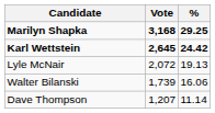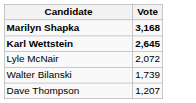 <table class="wikitable">
 <tr>
 <th bgcolor="#DDDDFF" width="200px">Candidate</th>
 <th bgcolor="#DDDDFF">Vote</th>
-<th bgcolor="#DDDDFF">%</th>
 </tr>
 <tr>
 <td><strong>Marilyn Shapka</strong></td>
 <td><strong>3,168</strong></td>
-<td><strong>29.25</strong></td>
 </tr>
 <tr>
 <td><strong>Karl Wettstein</strong></td>
 <td><strong>2,645</strong></td>
-<td><strong>24.42</strong></td>
 </tr>
 <tr>
 <td>Lyle McNair</td>
 <td>2,072</td>
-<td>19.13</td>
 </tr>
 <tr>
 <td>Walter Bilanski</td>
 <td>1,739</td>
-<td>16.06</td>
 </tr>
 <tr>
 <td>Dave Thompson</td>
 <td>1,207</td>
-<td>11.14</td>
 </tr>
 </table>
